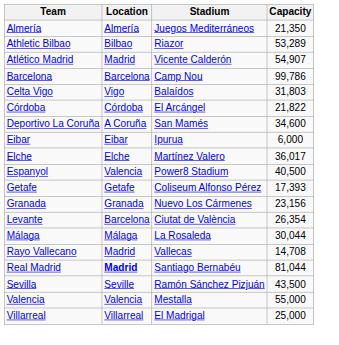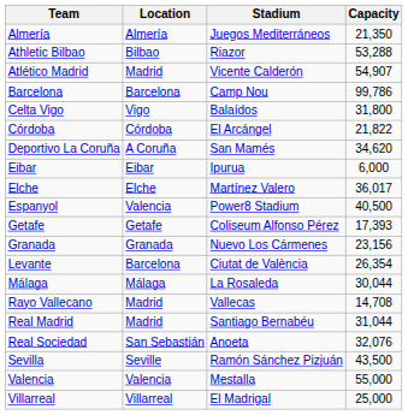 <table class="wikitable sortable" style="text-align: left;">
 <tr>
 <th>Team</th>
 <th>Location</th>
 <th>Stadium</th>
 <th>Capacity</th>
 </tr>
 <tr>
 <td><a href='#'>Almería</a></td>
 <td><a href='#'>Almería</a></td>
 <td><a href='#'>Juegos Mediterráneos</a></td>
 <td align="center">21,350</td>
 </tr>
 <tr>
 <td><a href='#'>Athletic Bilbao</a></td>
 <td><a href='#'>Bilbao</a></td>
 <td><a href='#'>Riazor</a></td>
-<td align="center">53,289</td>
+<td align="center">53,288</td>
 </tr>
 <tr>
 <td><a href='#'>Atlético Madrid</a></td>
 <td><a href='#'>Madrid</a></td>
 <td><a href='#'>Vicente Calderón</a></td>
 <td align="center">54,907</td>
 </tr>
 <tr>
 <td><a href='#'>Barcelona</a></td>
 <td><a href='#'>Barcelona</a></td>
 <td><a href='#'>Camp Nou</a></td>
 <td align="center">99,786</td>
 </tr>
 <tr>
 <td><a href='#'>Celta Vigo</a></td>
 <td><a href='#'>Vigo</a></td>
 <td><a href='#'>Balaídos</a></td>
-<td align="center">31,803</td>
+<td align="center">31,800</td>
 </tr>
 <tr>
 <td><a href='#'>Córdoba</a></td>
 <td><a href='#'>Córdoba</a></td>
 <td><a href='#'>El Arcángel</a></td>
 <td align="center">21,822</td>
 </tr>
 <tr>
 <td><a href='#'>Deportivo La Coruña</a></td>
 <td><a href='#'>A Coruña</a></td>
 <td><a href='#'>San Mamés</a></td>
-<td align="center">34,600</td>
+<td align="center">34,620</td>
 </tr>
 <tr>
 <td><a href='#'>Eibar</a></td>
 <td><a href='#'>Eibar</a></td>
 <td><a href='#'>Ipurua</a></td>
 <td align="center">6,000</td>
 </tr>
 <tr>
 <td><a href='#'>Elche</a></td>
 <td><a href='#'>Elche</a></td>
 <td><a href='#'>Martínez Valero</a></td>
 <td align="center">36,017</td>
 </tr>
 <tr>
 <td><a href='#'>Espanyol</a></td>
 <td><a href='#'>Valencia</a></td>
 <td><a href='#'>Power8 Stadium</a></td>
 <td align="center">40,500</td>
 </tr>
 <tr>
 <td><a href='#'>Getafe</a></td>
 <td><a href='#'>Getafe</a></td>
 <td><a href='#'>Coliseum Alfonso Pérez</a></td>
 <td align="center">17,393</td>
 </tr>
 <tr>
 <td><a href='#'>Granada</a></td>
 <td><a href='#'>Granada</a></td>
 <td><a href='#'>Nuevo Los Cármenes</a></td>
 <td align="center">23,156</td>
 </tr>
 <tr>
 <td><a href='#'>Levante</a></td>
 <td><a href='#'>Barcelona</a></td>
 <td><a href='#'>Ciutat de València</a></td>
 <td align="center">26,354</td>
 </tr>
 <tr>
 <td><a href='#'>Málaga</a></td>
 <td><a href='#'>Málaga</a></td>
 <td><a href='#'>La Rosaleda</a></td>
 <td align="center">30,044</td>
 </tr>
 <tr>
 <td><a href='#'>Rayo Vallecano</a></td>
 <td><a href='#'>Madrid</a></td>
 <td><a href='#'>Vallecas</a></td>
 <td align="center">14,708</td>
 </tr>
 <tr>
 <td><a href='#'>Real Madrid</a></td>
-<td><strong><a href='#'>Madrid</a></strong></td>
+<td><a href='#'>Madrid</a></td>
 <td><a href='#'>Santiago Bernabéu</a></td>
-<td align="center">81,044</td>
+<td align="center">31,044</td>
+</tr>
+<tr>
+<td><a href='#'>Real Sociedad</a></td>
+<td><a href='#'>San Sebastián</a></td>
+<td><a href='#'>Anoeta</a></td>
+<td align="center">32,076</td>
 </tr>
 <tr>
 <td><a href='#'>Sevilla</a></td>
 <td><a href='#'>Seville</a></td>
 <td><a href='#'>Ramón Sánchez Pizjuán</a></td>
 <td align="center">43,500</td>
 </tr>
 <tr>
 <td><a href='#'>Valencia</a></td>
 <td><a href='#'>Valencia</a></td>
 <td><a href='#'>Mestalla</a></td>
 <td align="center">55,000</td>
 </tr>
 <tr>
 <td><a href='#'>Villarreal</a></td>
 <td><a href='#'>Villarreal</a></td>
 <td><a href='#'>El Madrigal</a></td>
 <td align="center">25,000</td>
 </tr>
 </table>
